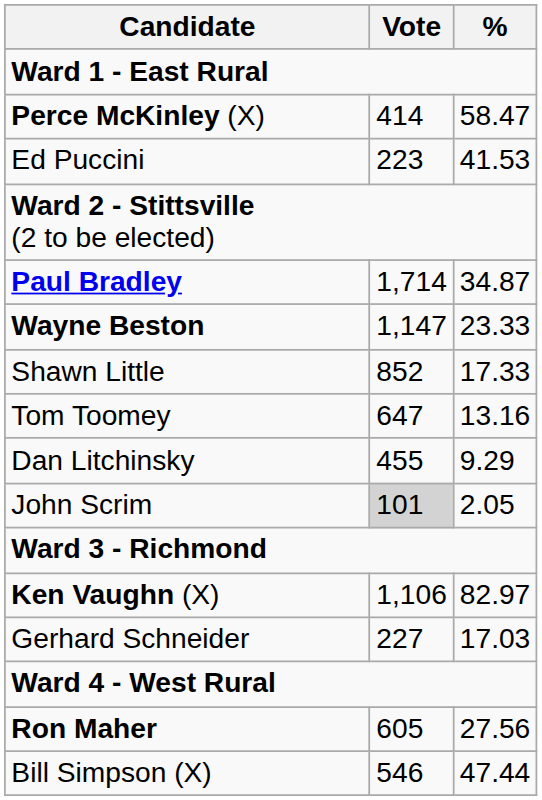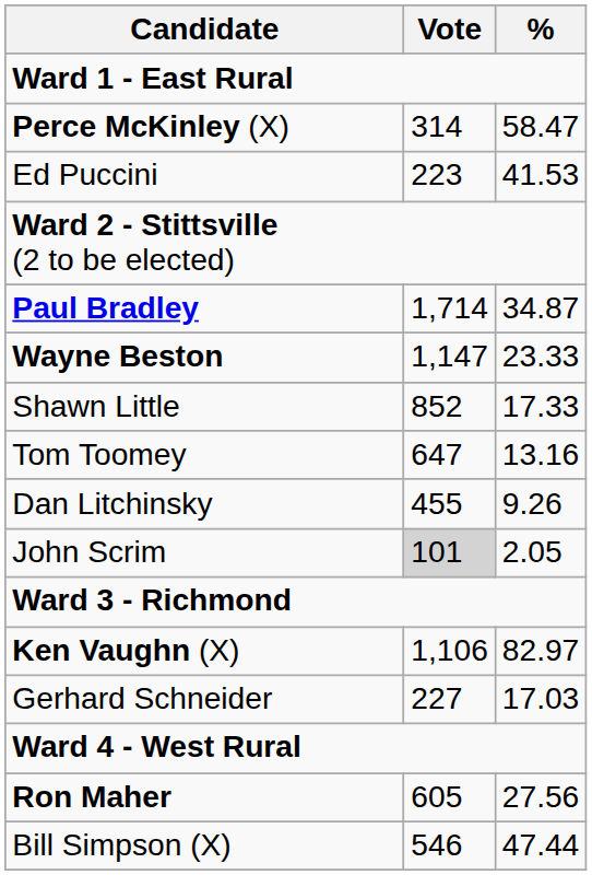 <table class="wikitable">
 <tr>
 <th bgcolor="#DDDDFF" width="200px">Candidate</th>
 <th bgcolor="#DDDDFF">Vote</th>
 <th bgcolor="#DDDDFF">%</th>
 </tr>
 <tr>
 <td colspan="4"><strong>Ward 1 - East Rural</strong></td>
 </tr>
 <tr>
 <td><strong>Perce McKinley</strong> (X)</td>
-<td>414</td>
+<td>314</td>
 <td>58.47</td>
 </tr>
 <tr>
 <td>Ed Puccini</td>
 <td>223</td>
 <td>41.53</td>
 </tr>
 <tr>
 <td colspan="4"><strong>Ward 2 - Stittsville</strong> <br> (2 to be elected)</td>
 </tr>
 <tr>
 <td><strong><a href='#'>Paul Bradley</a></strong></td>
 <td>1,714</td>
 <td>34.87</td>
 </tr>
 <tr>
 <td><strong>Wayne Beston</strong></td>
 <td>1,147</td>
 <td>23.33</td>
 </tr>
 <tr>
 <td>Shawn Little</td>
 <td>852</td>
 <td>17.33</td>
 </tr>
 <tr>
 <td>Tom Toomey</td>
 <td>647</td>
 <td>13.16</td>
 </tr>
 <tr>
 <td>Dan Litchinsky</td>
 <td>455</td>
-<td>9.29</td>
+<td>9.26</td>
 </tr>
 <tr>
 <td>John Scrim</td>
 <td style="background: lightgrey;">101</td>
 <td>2.05</td>
 </tr>
 <tr>
 <td colspan="4"><strong>Ward 3 - Richmond</strong></td>
 </tr>
 <tr>
 <td><strong>Ken Vaughn</strong> (X)</td>
 <td>1,106</td>
 <td>82.97</td>
 </tr>
 <tr>
 <td>Gerhard Schneider</td>
 <td>227</td>
 <td>17.03</td>
 </tr>
 <tr>
 <td colspan="4"><strong>Ward 4 - West Rural</strong></td>
 </tr>
 <tr>
 <td><strong>Ron Maher</strong></td>
 <td>605</td>
 <td>27.56</td>
 </tr>
 <tr>
 <td>Bill Simpson (X)</td>
 <td>546</td>
 <td>47.44</td>
 </tr>
 </table>
